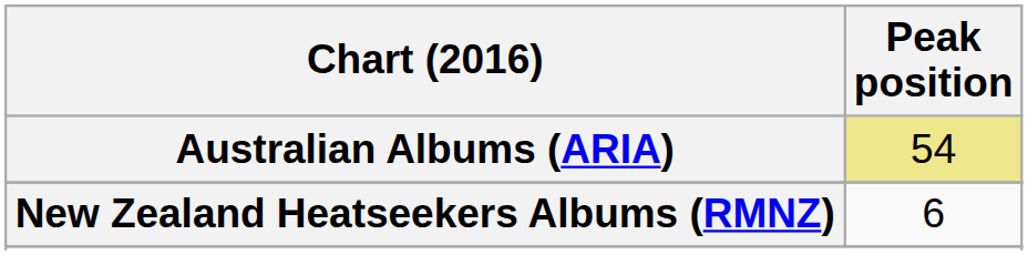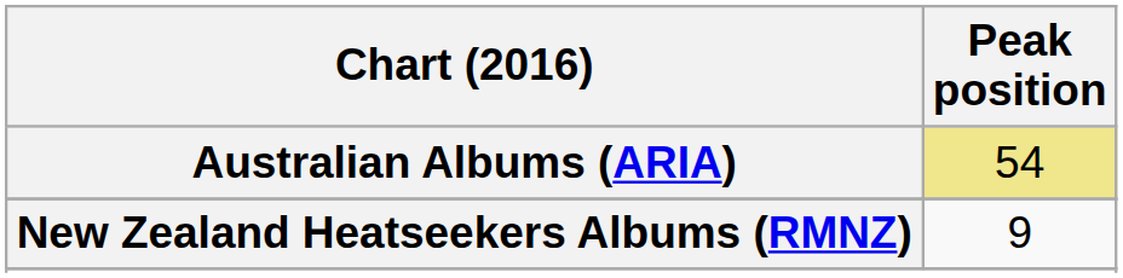 <table class="wikitable sortable plainrowheaders" style="text-align:center">
 <tr>
 <th scope="col">Chart (2016)</th>
 <th scope="col">Peak<br> position</th>
 </tr>
 <tr>
 <th scope="row">Australian Albums (<a href='#'>ARIA</a>)</th>
 <td style="background: khaki;">54</td>
 </tr>
 <tr>
 </tr>
 <tr>
 </tr>
 <tr>
 <th scope="row">New Zealand Heatseekers Albums (<a href='#'>RMNZ</a>)</th>
-<td>6</td>
+<td>9</td>
 </tr>
 <tr>
 </tr>
 <tr>
 </tr>
 <tr>
 </tr>
 <tr>
 </tr>
 <tr>
 </tr>
 <tr>
 </tr>
 <tr>
 </tr>
 <tr>
 </tr>
 <tr>
 </tr>
 </table>
